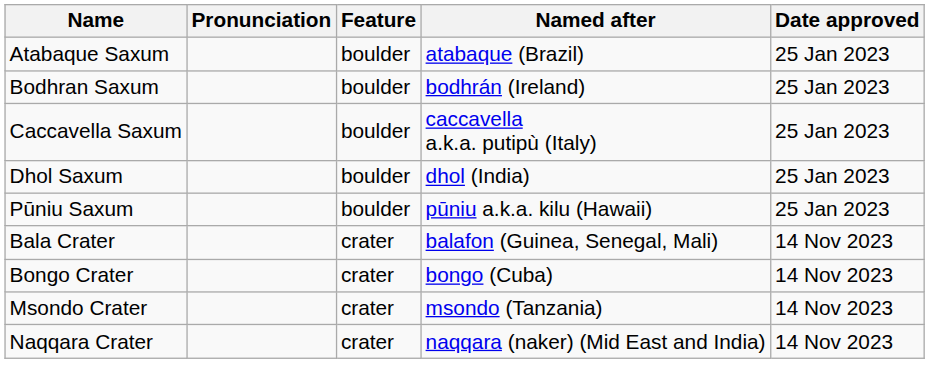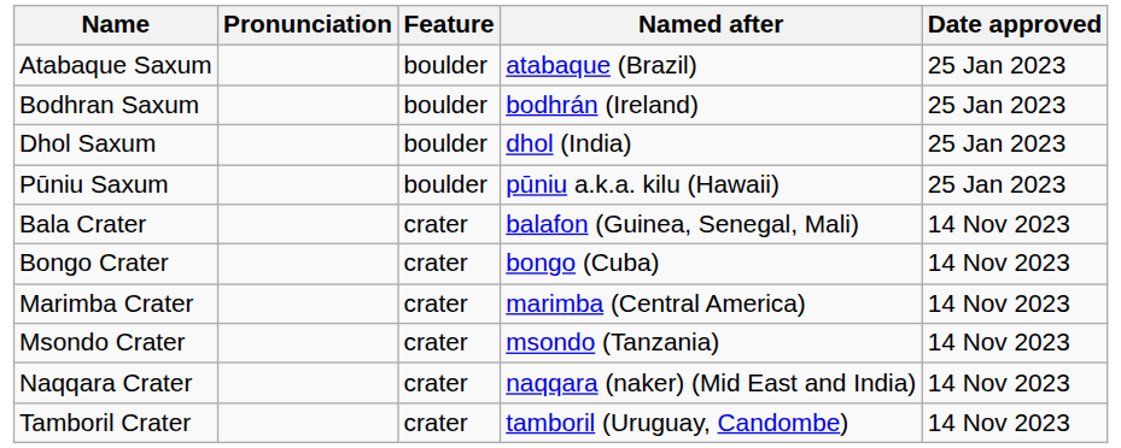 <table class="wikitable" style="margin-left: auto; margin-right: auto; border: none;">
 <tr>
 <th>Name</th>
 <th>Pronunciation</th>
 <th>Feature</th>
 <th>Named after</th>
 <th>Date approved</th>
 </tr>
 <tr>
 <td>Atabaque Saxum</td>
 <td> <br> </td>
 <td>boulder</td>
 <td><a href='#'>atabaque</a> (Brazil)</td>
 <td>25 Jan 2023</td>
 </tr>
 <tr>
 <td>Bodhran Saxum</td>
 <td> </td>
 <td>boulder</td>
 <td><a href='#'>bodhrán</a> (Ireland)</td>
-<td>25 Jan 2023</td>
-</tr>
-<tr>
-<td>Caccavella Saxum</td>
-<td> </td>
-<td>boulder</td>
-<td><a href='#'>caccavella</a> <br>a.k.a. putipù (Italy)</td>
 <td>25 Jan 2023</td>
 </tr>
 <tr>
 <td>Dhol Saxum</td>
 <td> </td>
 <td>boulder</td>
 <td><a href='#'>dhol</a> (India)</td>
 <td>25 Jan 2023</td>
 </tr>
 <tr>
 <td>Pūniu Saxum</td>
 <td> </td>
 <td>boulder</td>
 <td><a href='#'>pūniu</a> a.k.a. kilu (Hawaii)</td>
 <td>25 Jan 2023</td>
 </tr>
 <tr>
 <td>Bala Crater</td>
 <td> </td>
 <td>crater</td>
 <td><a href='#'>balafon</a> (Guinea, Senegal, Mali)</td>
 <td>14 Nov 2023</td>
 </tr>
 <tr>
 <td>Bongo Crater</td>
 <td> </td>
 <td>crater</td>
 <td><a href='#'>bongo</a> (Cuba)</td>
 <td>14 Nov 2023</td>
 </tr>
 <tr>
+<td>Marimba Crater</td>
+<td> </td>
+<td>crater</td>
+<td><a href='#'>marimba</a> (Central America)</td>
+<td>14 Nov 2023</td>
+</tr>
+<tr>
 <td>Msondo Crater</td>
 <td> </td>
 <td>crater</td>
 <td><a href='#'>msondo</a> (Tanzania)</td>
 <td>14 Nov 2023</td>
 </tr>
 <tr>
 <td>Naqqara Crater</td>
 <td> </td>
 <td>crater</td>
 <td><a href='#'>naqqara</a> (naker) (Mid East and India)</td>
 <td>14 Nov 2023</td>
 </tr>
+<tr>
+<td>Tamboril Crater</td>
+<td> </td>
+<td>crater</td>
+<td><a href='#'>tamboril</a> (Uruguay, <a href='#'>Candombe</a>)</td>
+<td>14 Nov 2023</td>
+</tr>
 </table>
